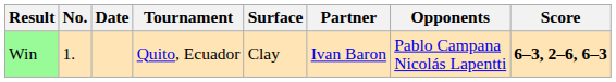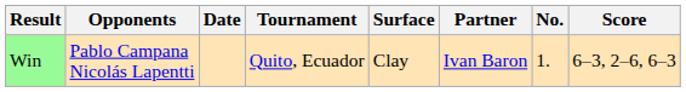 <table class="sortable wikitable">
 <tr>
 <th>Result</th>
-<th>No.</th>
+<th>Opponents</th>
 <th>Date</th>
 <th>Tournament</th>
 <th>Surface</th>
 <th>Partner</th>
-<th>Opponents</th>
+<th>No.</th>
 <th class="unsortable">Score</th>
 </tr>
 <tr style="background:moccasin;">
 <td style="background:#98fb98;">Win</td>
-<td>1.</td>
+<td> <a href='#'>Pablo Campana</a><br> <a href='#'>Nicolás Lapentti</a></td>
 <td></td>
 <td><a href='#'>Quito</a>, Ecuador</td>
 <td>Clay</td>
 <td> <a href='#'>Ivan Baron</a></td>
-<td> <a href='#'>Pablo Campana</a><br> <a href='#'>Nicolás Lapentti</a></td>
-<td><strong>6–3, 2–6, 6–3</strong></td>
+<td>1.</td>
+<td>6–3, 2–6, 6–3</td>
 </tr>
 </table>
